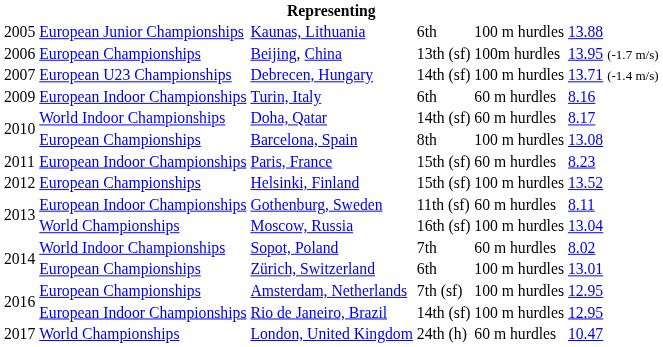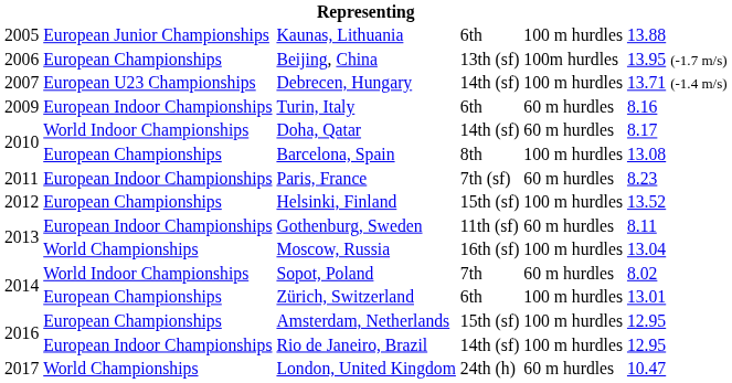 <table>
 <tr>
 <th colspan="6">Representing </th>
 </tr>
 <tr>
 <td>2005</td>
 <td><a href='#'>European Junior Championships</a></td>
 <td><a href='#'>Kaunas, Lithuania</a></td>
 <td>6th</td>
 <td>100 m hurdles</td>
 <td><a href='#'>13.88</a></td>
 </tr>
 <tr>
 <td>2006</td>
 <td><a href='#'>European Championships</a></td>
 <td><a href='#'>Beijing</a>, <a href='#'>China</a></td>
 <td>13th (sf)</td>
 <td>100m hurdles</td>
 <td><a href='#'>13.95</a> <small>(-1.7 m/s)</small></td>
 </tr>
 <tr>
 <td>2007</td>
 <td><a href='#'>European U23 Championships</a></td>
 <td><a href='#'>Debrecen, Hungary</a></td>
 <td>14th (sf)</td>
 <td>100 m hurdles</td>
 <td><a href='#'>13.71</a> <small>(-1.4 m/s)</small></td>
 </tr>
 <tr>
 <td>2009</td>
 <td><a href='#'>European Indoor Championships</a></td>
 <td><a href='#'>Turin, Italy</a></td>
 <td>6th</td>
 <td>60 m hurdles</td>
 <td><a href='#'>8.16</a></td>
 </tr>
 <tr>
 <td rowspan=2>2010</td>
 <td><a href='#'>World Indoor Championships</a></td>
 <td><a href='#'>Doha, Qatar</a></td>
 <td>14th (sf)</td>
 <td>60 m hurdles</td>
 <td><a href='#'>8.17</a></td>
 </tr>
 <tr>
 <td><a href='#'>European Championships</a></td>
 <td><a href='#'>Barcelona, Spain</a></td>
 <td>8th</td>
 <td>100 m hurdles</td>
 <td><a href='#'>13.08</a></td>
 </tr>
 <tr>
 <td>2011</td>
 <td><a href='#'>European Indoor Championships</a></td>
 <td><a href='#'>Paris, France</a></td>
-<td>15th (sf)</td>
+<td>7th (sf)</td>
 <td>60 m hurdles</td>
 <td><a href='#'>8.23</a></td>
 </tr>
 <tr>
 <td>2012</td>
 <td><a href='#'>European Championships</a></td>
 <td><a href='#'>Helsinki, Finland</a></td>
 <td>15th (sf)</td>
 <td>100 m hurdles</td>
 <td><a href='#'>13.52</a></td>
 </tr>
 <tr>
 <td rowspan=2>2013</td>
 <td><a href='#'>European Indoor Championships</a></td>
 <td><a href='#'>Gothenburg, Sweden</a></td>
 <td>11th (sf)</td>
 <td>60 m hurdles</td>
 <td><a href='#'>8.11</a></td>
 </tr>
 <tr>
 <td><a href='#'>World Championships</a></td>
 <td><a href='#'>Moscow, Russia</a></td>
 <td>16th (sf)</td>
 <td>100 m hurdles</td>
 <td><a href='#'>13.04</a></td>
 </tr>
 <tr>
 <td rowspan=2>2014</td>
 <td><a href='#'>World Indoor Championships</a></td>
 <td><a href='#'>Sopot, Poland</a></td>
 <td>7th</td>
 <td>60 m hurdles</td>
 <td><a href='#'>8.02</a></td>
 </tr>
 <tr>
 <td><a href='#'>European Championships</a></td>
 <td><a href='#'>Zürich, Switzerland</a></td>
 <td>6th</td>
 <td>100 m hurdles</td>
 <td><a href='#'>13.01</a></td>
 </tr>
 <tr>
 <td rowspan=2>2016</td>
 <td><a href='#'>European Championships</a></td>
 <td><a href='#'>Amsterdam, Netherlands</a></td>
-<td>7th (sf)</td>
+<td>15th (sf)</td>
 <td>100 m hurdles</td>
 <td><a href='#'>12.95</a></td>
 </tr>
 <tr>
 <td><a href='#'>European Indoor Championships</a></td>
 <td><a href='#'>Rio de Janeiro, Brazil</a></td>
 <td>14th (sf)</td>
 <td>100 m hurdles</td>
 <td><a href='#'>12.95</a></td>
 </tr>
 <tr>
 <td>2017</td>
 <td><a href='#'>World Championships</a></td>
 <td><a href='#'>London, United Kingdom</a></td>
 <td>24th (h)</td>
 <td>60 m hurdles</td>
 <td><a href='#'>10.47</a></td>
 </tr>
 </table>
